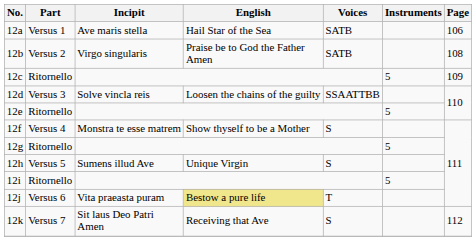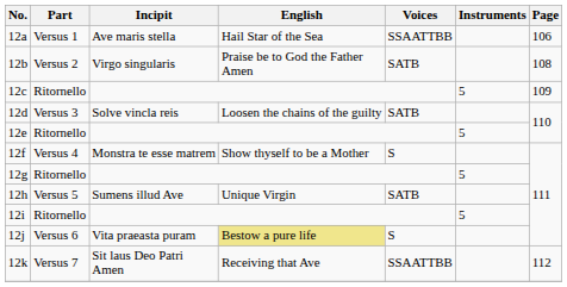 <table class="wikitable plainrowheaders">
 <tr>
 <th scope="col">No.</th>
 <th scope="col">Part</th>
 <th scope="col">Incipit</th>
 <th scope="col">English</th>
 <th scope="col">Voices</th>
 <th scope="col">Instruments</th>
 <th scope="col">Page</th>
 </tr>
 <tr>
 <td>12a</td>
 <td>Versus 1</td>
 <td>Ave maris stella</td>
 <td>Hail Star of the Sea</td>
-<td>SATB</td>
+<td>SSAATTBB</td>
 <td></td>
 <td>106</td>
 </tr>
 <tr>
 <td>12b</td>
 <td>Versus 2</td>
 <td>Virgo singularis</td>
 <td>Praise be to God the Father<br>Amen</td>
 <td>SATB</td>
 <td></td>
 <td>108</td>
 </tr>
 <tr>
 <td>12c</td>
 <td>Ritornello</td>
 <td colspan="3"></td>
 <td>5</td>
 <td>109</td>
 </tr>
 <tr>
 <td>12d</td>
 <td>Versus 3</td>
 <td>Solve vincla reis</td>
 <td>Loosen the chains of the guilty</td>
-<td>SSAATTBB</td>
+<td>SATB</td>
 <td></td>
 <td rowspan="2">110</td>
 </tr>
 <tr>
 <td>12e</td>
 <td>Ritornello</td>
 <td colspan="3"></td>
 <td>5</td>
 </tr>
 <tr>
 <td>12f</td>
 <td>Versus 4</td>
 <td>Monstra te esse matrem</td>
 <td>Show thyself to be a Mother</td>
 <td>S</td>
 <td></td>
 <td rowspan="5">111</td>
 </tr>
 <tr>
 <td>12g</td>
 <td>Ritornello</td>
 <td colspan="3"></td>
 <td>5</td>
 </tr>
 <tr>
 <td>12h</td>
 <td>Versus 5</td>
 <td>Sumens illud Ave</td>
 <td>Unique Virgin</td>
-<td>S</td>
+<td>SATB</td>
 <td></td>
 </tr>
 <tr>
 <td>12i</td>
 <td>Ritornello</td>
 <td colspan="3"></td>
 <td>5</td>
 </tr>
 <tr>
 <td>12j</td>
 <td>Versus 6</td>
 <td>Vita praeasta puram</td>
 <td style="background: khaki;">Bestow a pure life</td>
-<td>T</td>
+<td>S</td>
 <td></td>
 </tr>
 <tr>
 <td>12k</td>
 <td>Versus 7</td>
 <td>Sit laus Deo Patri<br>Amen</td>
 <td>Receiving that Ave</td>
-<td>S</td>
+<td>SSAATTBB</td>
 <td></td>
 <td>112</td>
 </tr>
 <tr>
 </tr>
 </table>
